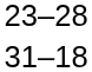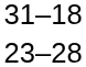 <table style="text-align:center">
 <tr>
 <th width=200></th>
 <th width=100></th>
 <th width=200></th>
 </tr>
 <tr>
+<td align=right><strong></strong></td>
+<td>31–18</td>
+<td align=left></td>
+</tr>
+<tr>
 <td align=right></td>
 <td>23–28</td>
 <td align=left><strong></strong></td>
 </tr>
-<tr>
-<td align=right><strong></strong></td>
-<td>31–18</td>
-<td align=left></td>
-</tr>
 </table>
